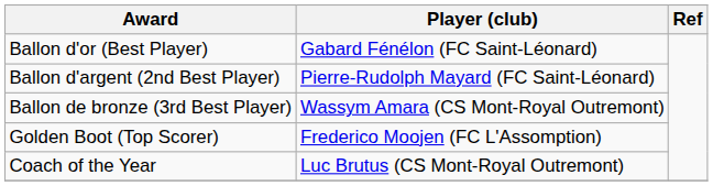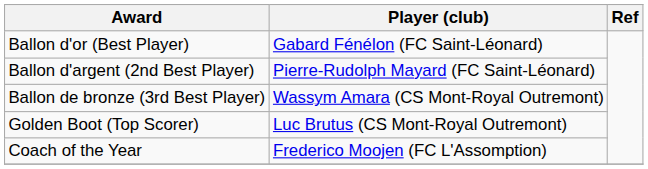 <table class="wikitable">
 <tr>
 <th>Award</th>
 <th>Player (club)</th>
 <th>Ref</th>
 </tr>
 <tr>
 <td>Ballon d'or (Best Player)</td>
 <td><a href='#'>Gabard Fénélon</a> (FC Saint-Léonard)</td>
 <td rowspan=5></td>
 </tr>
 <tr>
 <td>Ballon d'argent (2nd Best Player)</td>
 <td><a href='#'>Pierre-Rudolph Mayard</a> (FC Saint-Léonard)</td>
 </tr>
 <tr>
 <td>Ballon de bronze (3rd Best Player)</td>
 <td><a href='#'>Wassym Amara</a> (CS Mont-Royal Outremont)</td>
 </tr>
 <tr>
 <td>Golden Boot (Top Scorer)</td>
-<td><a href='#'>Frederico Moojen</a> (FC L'Assomption)</td>
+<td><a href='#'>Luc Brutus</a> (CS Mont-Royal Outremont)</td>
 </tr>
 <tr>
 <td>Coach of the Year</td>
-<td><a href='#'>Luc Brutus</a> (CS Mont-Royal Outremont)</td>
+<td><a href='#'>Frederico Moojen</a> (FC L'Assomption)</td>
 </tr>
 <tr>
 </tr>
 </table>
